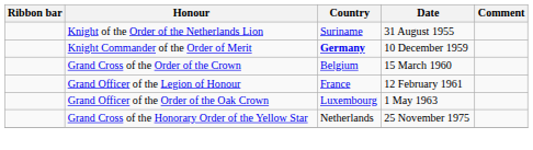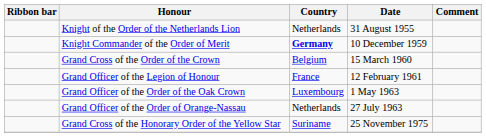 <table class="wikitable" style="width:60%;">
 <tr>
 <th style="width:80px;">Ribbon bar</th>
 <th>Honour</th>
 <th>Country</th>
 <th>Date</th>
 <th>Comment</th>
 </tr>
 <tr>
 <td></td>
 <td><a href='#'>Knight</a> of the <a href='#'>Order of the Netherlands Lion</a></td>
-<td><a href='#'>Suriname</a></td>
+<td>Netherlands</td>
 <td>31 August 1955</td>
 <td></td>
 </tr>
 <tr>
 <td></td>
 <td><a href='#'>Knight Commander</a> of the <a href='#'>Order of Merit</a></td>
 <td><strong><a href='#'>Germany</a></strong></td>
 <td>10 December 1959</td>
 <td></td>
 </tr>
 <tr>
 <td></td>
 <td><a href='#'>Grand Cross</a> of the <a href='#'>Order of the Crown</a></td>
 <td><a href='#'>Belgium</a></td>
 <td>15 March 1960</td>
 <td></td>
 </tr>
 <tr>
 <td></td>
 <td><a href='#'>Grand Officer</a> of the <a href='#'>Legion of Honour</a></td>
 <td><a href='#'>France</a></td>
 <td>12 February 1961</td>
 <td></td>
 </tr>
 <tr>
 <td></td>
 <td><a href='#'>Grand Officer</a> of the <a href='#'>Order of the Oak Crown</a></td>
 <td><a href='#'>Luxembourg</a></td>
 <td>1 May 1963</td>
 <td></td>
 </tr>
 <tr>
 <td></td>
+<td><a href='#'>Grand Officer</a> of the <a href='#'>Order of Orange-Nassau</a></td>
+<td>Netherlands</td>
+<td>27 July 1963</td>
+<td></td>
+</tr>
+<tr>
+<td></td>
 <td><a href='#'>Grand Cross</a> of the <a href='#'>Honorary Order of the Yellow Star</a></td>
-<td>Netherlands</td>
+<td><a href='#'>Suriname</a></td>
 <td>25 November 1975</td>
 <td></td>
 </tr>
 <tr>
 </tr>
 </table>
